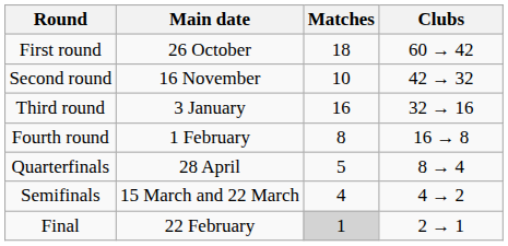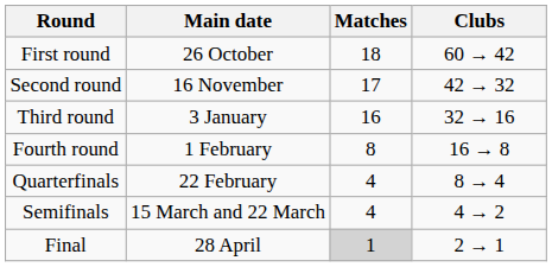 <table class="wikitable">
 <tr>
 <th>Round</th>
 <th>Main date</th>
 <th>Matches</th>
 <th width=100>Clubs</th>
 </tr>
 <tr align=center>
 <td>First round</td>
 <td>26 October</td>
 <td>18</td>
 <td>60 → 42</td>
 </tr>
 <tr align=center>
 <td>Second round</td>
 <td>16 November</td>
-<td>10</td>
+<td>17</td>
 <td>42 → 32</td>
 </tr>
 <tr align=center>
 <td>Third round</td>
 <td>3 January</td>
 <td>16</td>
 <td>32 → 16</td>
 </tr>
 <tr align=center>
 <td>Fourth round</td>
 <td>1 February</td>
 <td>8</td>
 <td>16 → 8</td>
 </tr>
 <tr align=center>
 <td>Quarterfinals</td>
-<td>28 April</td>
-<td>5</td>
+<td>22 February</td>
+<td>4</td>
 <td>8 → 4</td>
 </tr>
 <tr align=center>
 <td>Semifinals</td>
 <td>15 March and 22 March</td>
 <td>4</td>
 <td>4 → 2</td>
 </tr>
 <tr align=center>
 <td>Final</td>
-<td>22 February</td>
+<td>28 April</td>
 <td style="background: lightgrey;">1</td>
 <td>2 → 1</td>
 </tr>
 </table>
